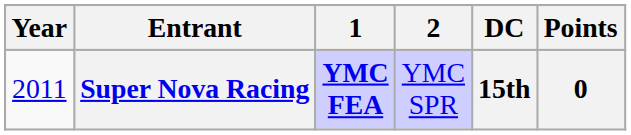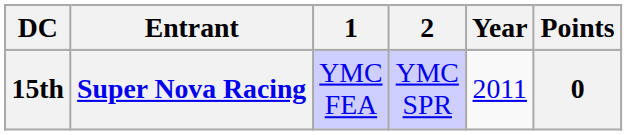 <table class="wikitable" style="text-align:center; font-size:85%">
 <tr>
-<th>Year</th>
+<th>DC</th>
 <th>Entrant</th>
 <th>1</th>
 <th>2</th>
-<th>DC</th>
+<th>Year</th>
 <th>Points</th>
 </tr>
 <tr>
+<th>15th</th>
+<th nowrap><a href='#'>Super Nova Racing</a></th>
+<td style="background:#CFCFFF;"><a href='#'>YMC<br>FEA</a><br></td>
+<td style="background:#CFCFFF;"><a href='#'>YMC<br>SPR</a><br></td>
 <td><a href='#'>2011</a></td>
-<th nowrap><a href='#'>Super Nova Racing</a></th>
-<td style="background:#CFCFFF;"><strong><a href='#'>YMC<br>FEA</a><br></strong></td>
-<td style="background:#CFCFFF;"><a href='#'>YMC<br>SPR</a><br></td>
-<th>15th</th>
 <th>0</th>
 </tr>
 </table>
